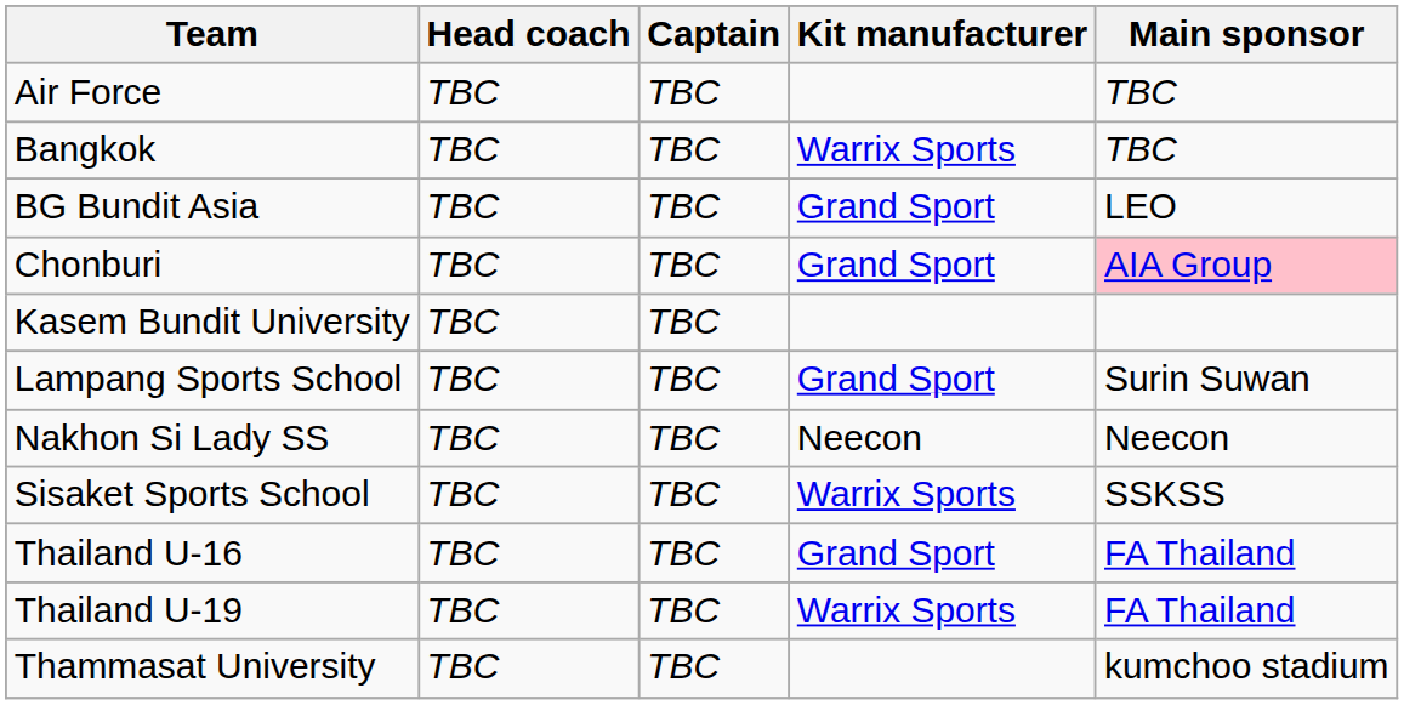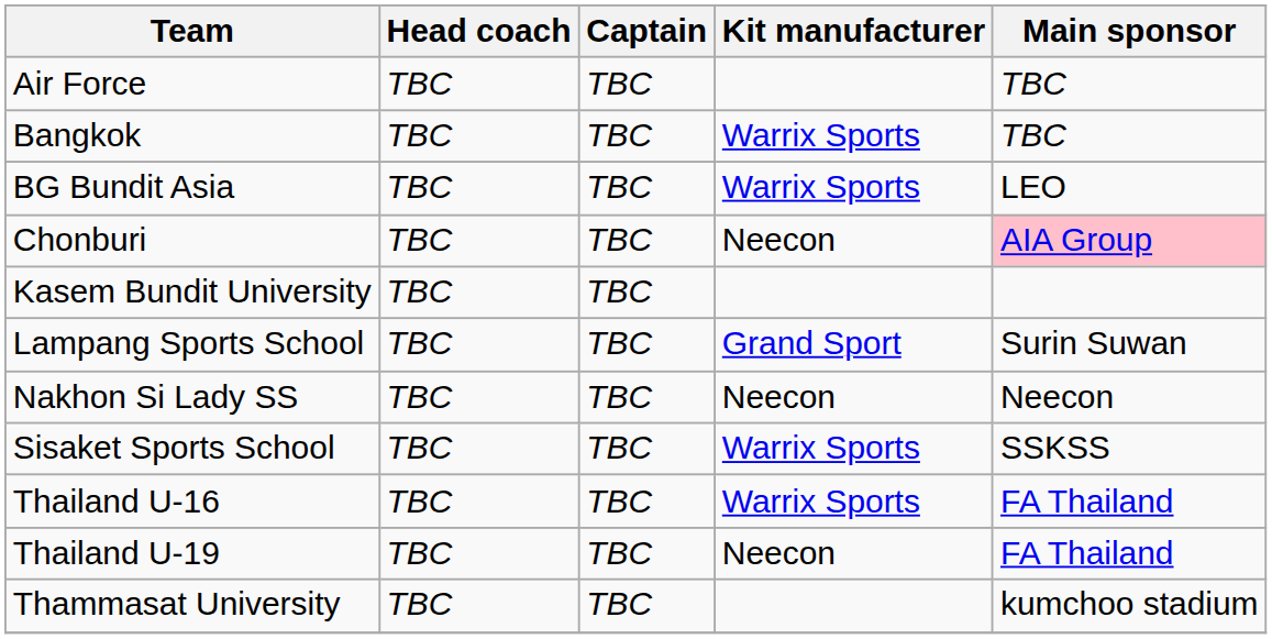 <table class="wikitable sortable" style="text-align: left;">
 <tr>
 <th>Team</th>
 <th>Head coach</th>
 <th>Captain</th>
 <th>Kit manufacturer</th>
 <th>Main sponsor</th>
 </tr>
 <tr>
 <td>Air Force</td>
 <td> <em>TBC</em></td>
 <td> <em>TBC</em></td>
 <td></td>
 <td> <em>TBC</em></td>
 </tr>
 <tr>
 <td>Bangkok</td>
 <td> <em>TBC</em></td>
 <td> <em>TBC</em></td>
 <td><a href='#'>Warrix Sports</a></td>
 <td> <em>TBC</em></td>
 </tr>
 <tr>
 <td>BG Bundit Asia</td>
 <td> <em>TBC</em></td>
 <td> <em>TBC</em></td>
-<td><a href='#'>Grand Sport</a></td>
+<td><a href='#'>Warrix Sports</a></td>
 <td>LEO</td>
 </tr>
 <tr>
 <td>Chonburi</td>
 <td> <em>TBC</em></td>
 <td> <em>TBC</em></td>
-<td><a href='#'>Grand Sport</a></td>
+<td>Neecon</td>
 <td style="background: pink;"><a href='#'>AIA Group</a></td>
 </tr>
 <tr>
 <td>Kasem Bundit University</td>
 <td> <em>TBC</em></td>
 <td> <em>TBC</em></td>
 <td></td>
 <td></td>
 </tr>
 <tr>
 <td>Lampang Sports School</td>
 <td> <em>TBC</em></td>
 <td> <em>TBC</em></td>
 <td><a href='#'>Grand Sport</a></td>
 <td>Surin Suwan</td>
 </tr>
 <tr>
 <td>Nakhon Si Lady SS</td>
 <td> <em>TBC</em></td>
 <td> <em>TBC</em></td>
 <td>Neecon</td>
 <td>Neecon</td>
 </tr>
 <tr>
 <td>Sisaket Sports School</td>
 <td> <em>TBC</em></td>
 <td> <em>TBC</em></td>
 <td><a href='#'>Warrix Sports</a></td>
 <td>SSKSS</td>
 </tr>
 <tr>
 <td>Thailand U-16</td>
 <td> <em>TBC</em></td>
 <td> <em>TBC</em></td>
-<td><a href='#'>Grand Sport</a></td>
+<td><a href='#'>Warrix Sports</a></td>
 <td><a href='#'>FA Thailand</a></td>
 </tr>
 <tr>
 <td>Thailand U-19</td>
 <td> <em>TBC</em></td>
 <td> <em>TBC</em></td>
-<td><a href='#'>Warrix Sports</a></td>
+<td>Neecon</td>
 <td><a href='#'>FA Thailand</a></td>
 </tr>
 <tr>
 <td>Thammasat University</td>
 <td> <em>TBC</em></td>
 <td> <em>TBC</em></td>
 <td></td>
 <td>kumchoo stadium</td>
 </tr>
 <tr>
 </tr>
 </table>
